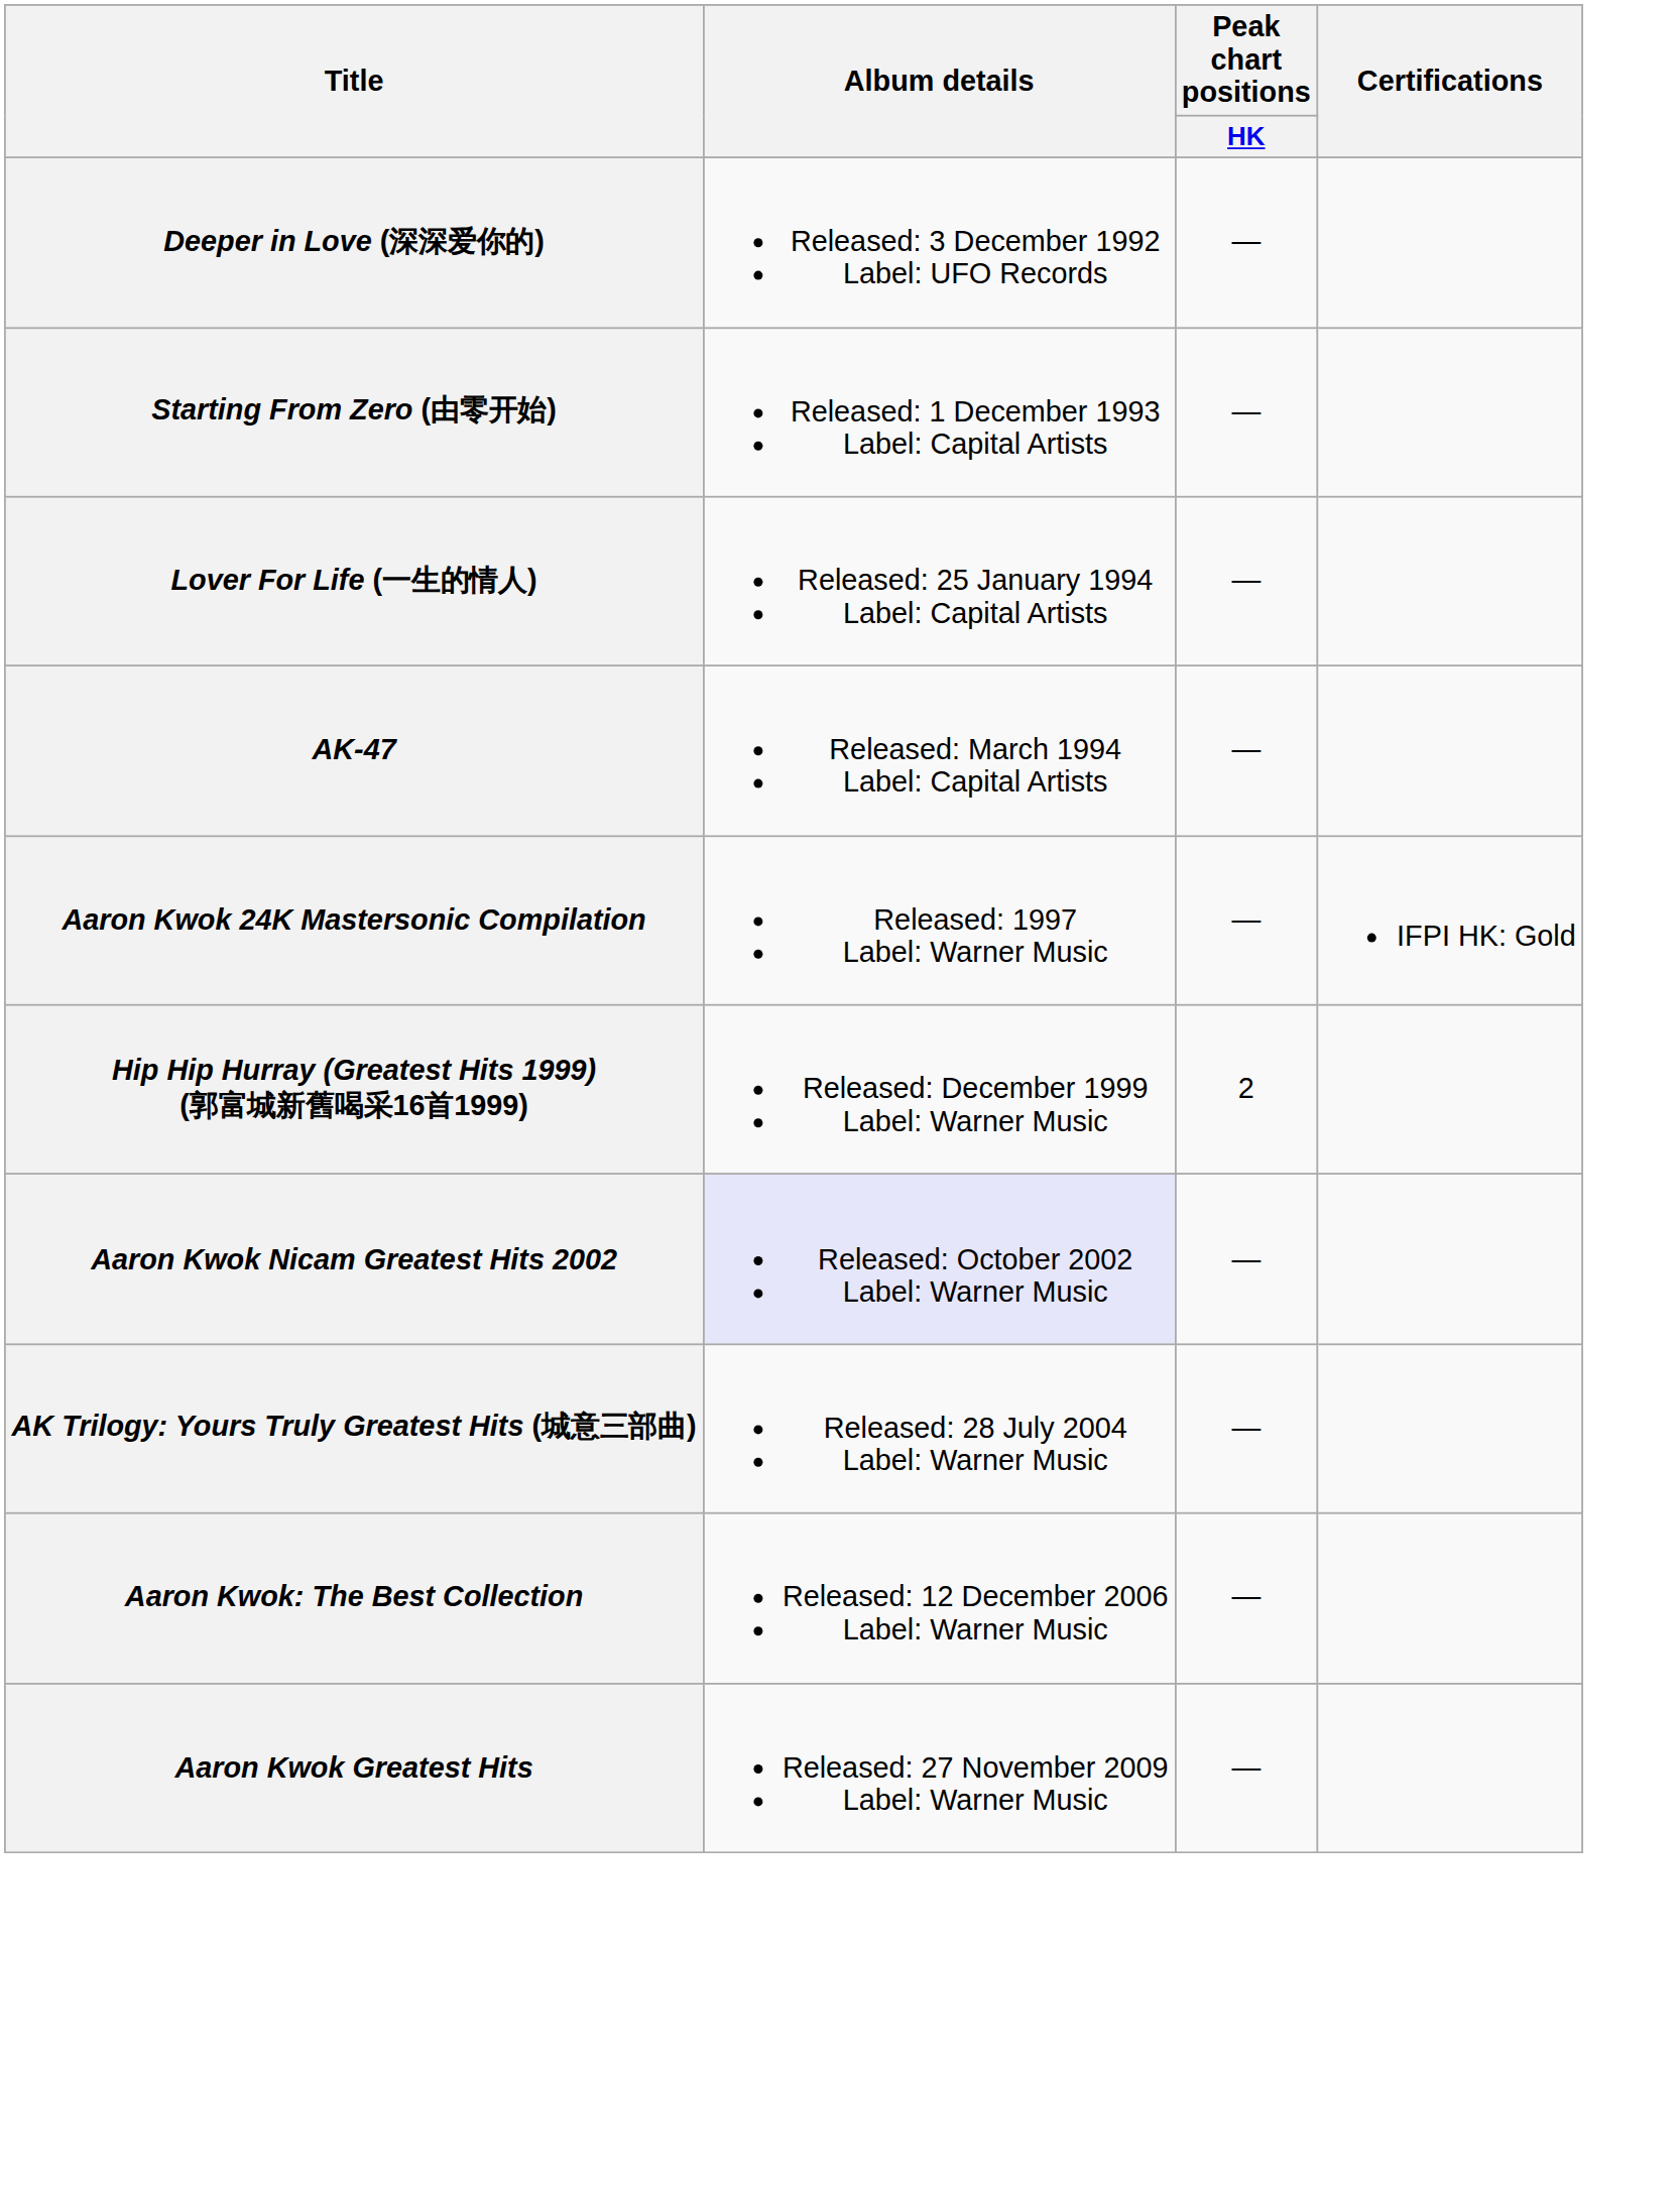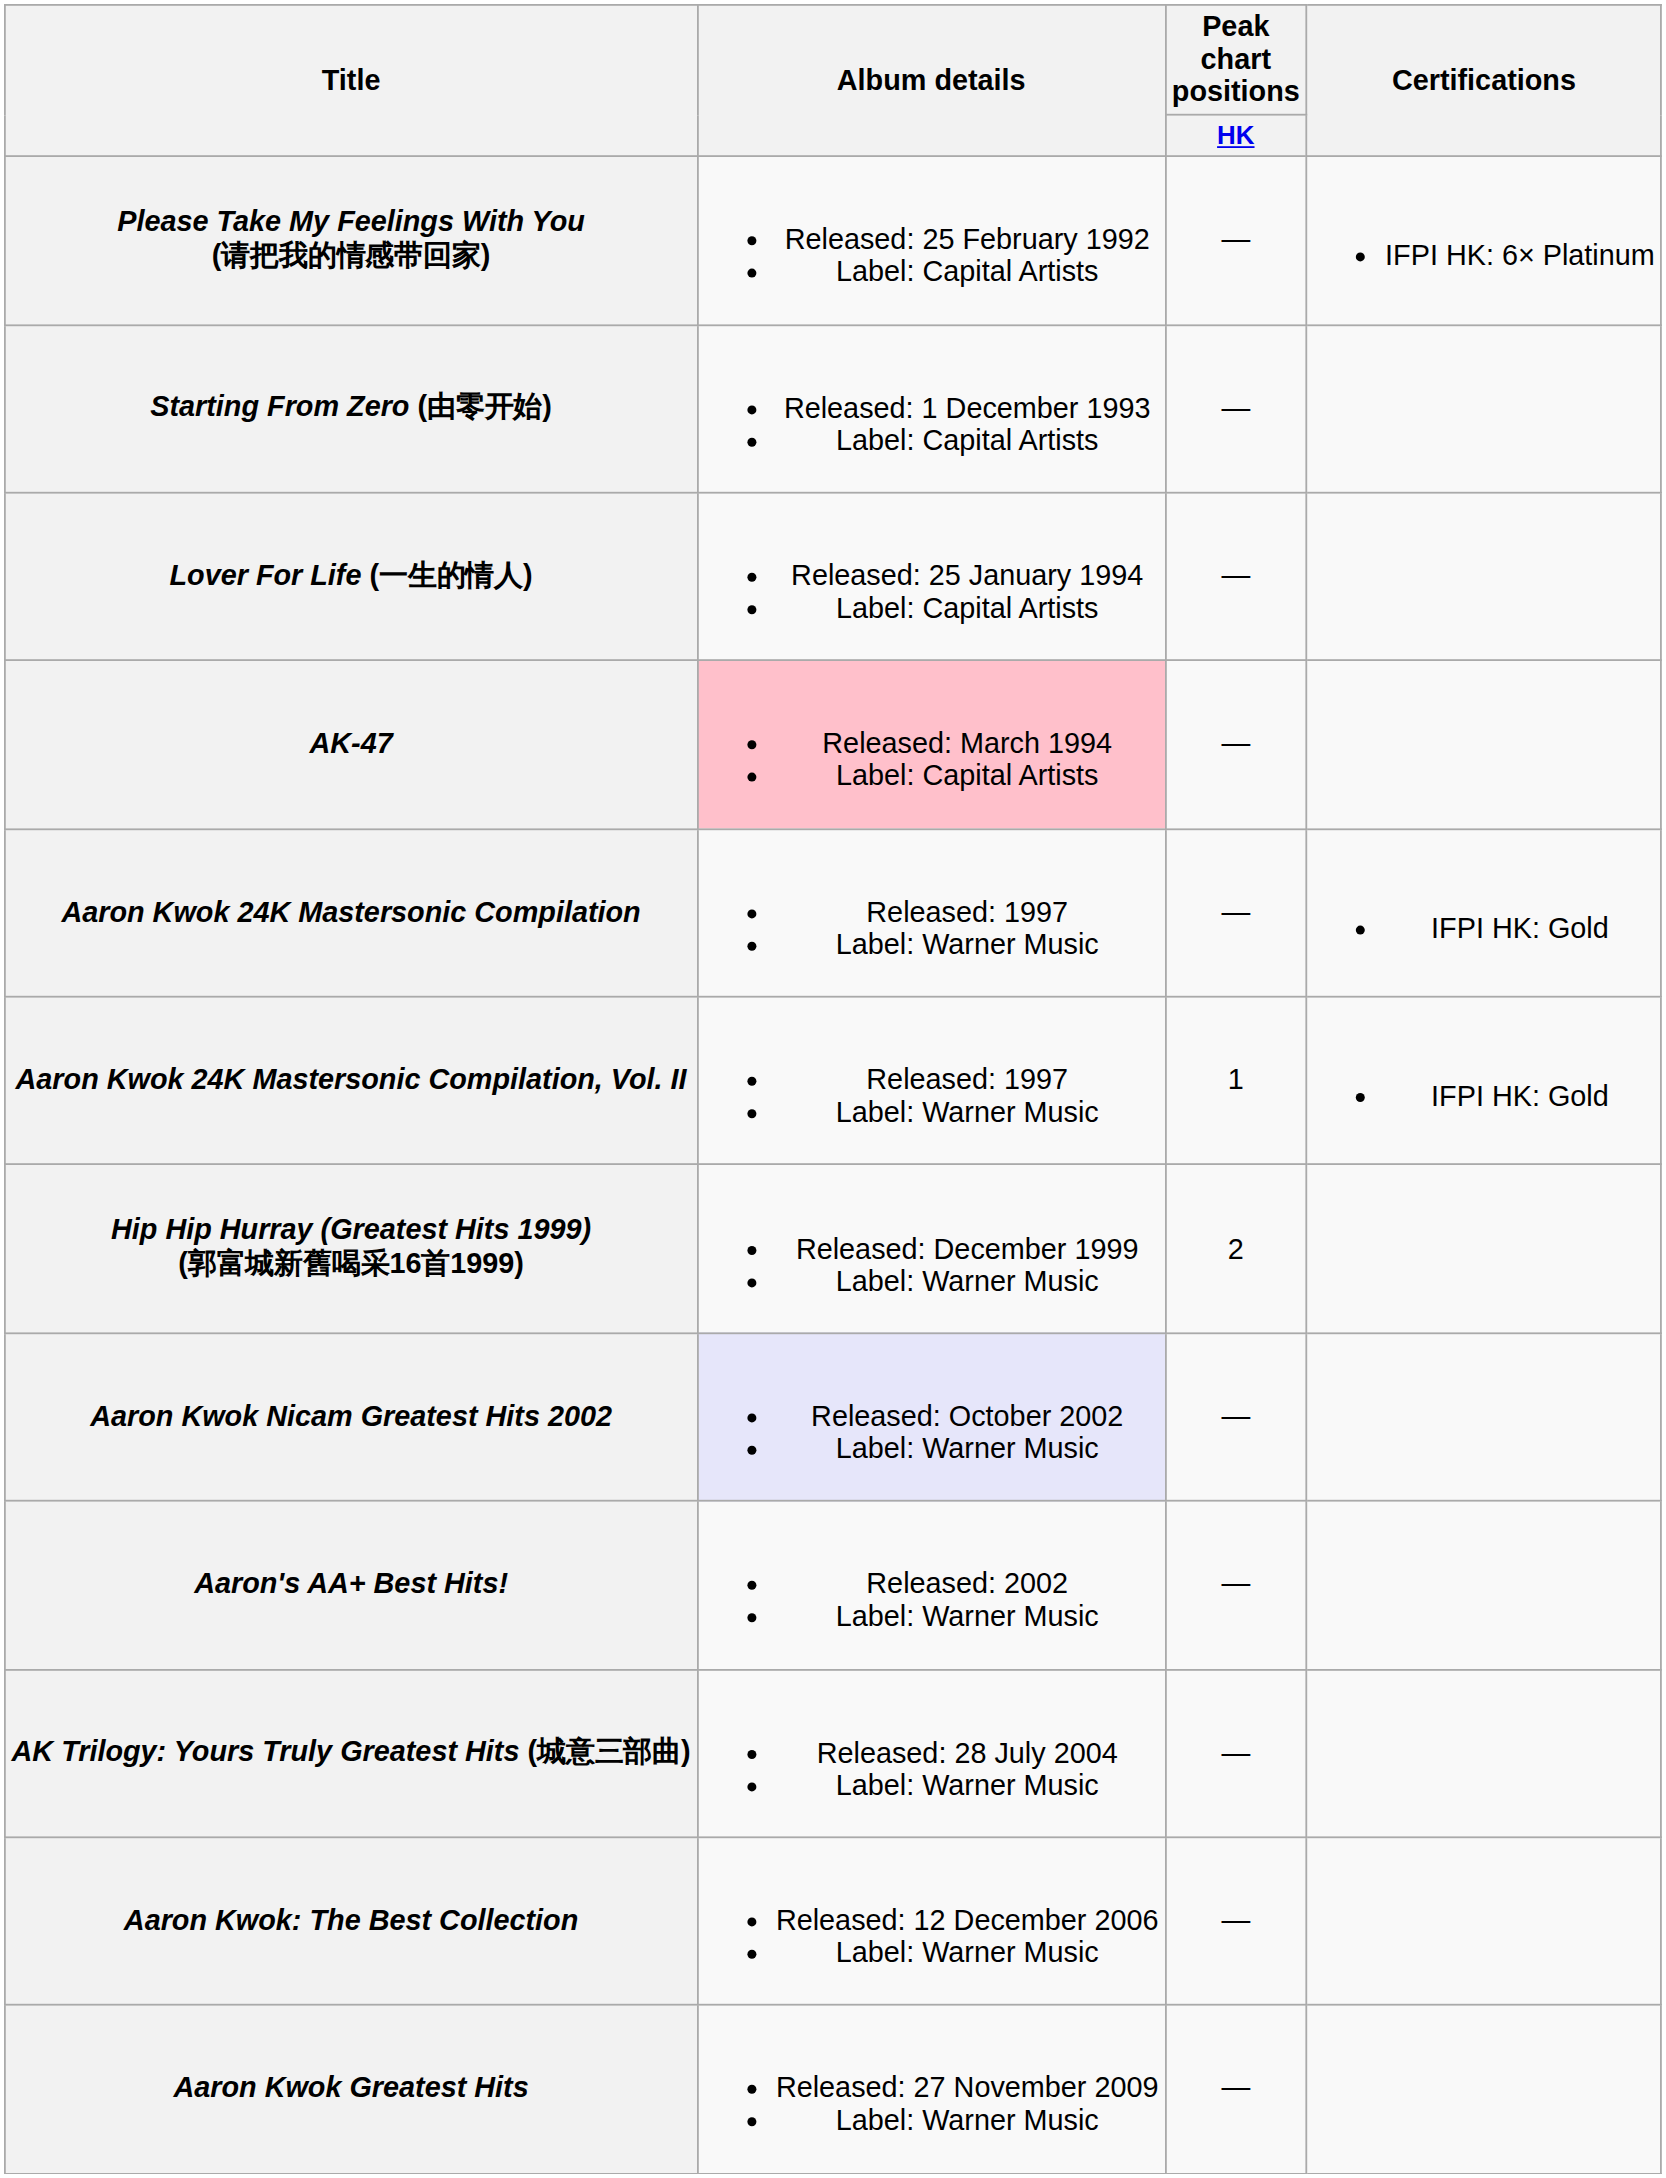 <table class="wikitable plainrowheaders" style="text-align:center;">
 <tr>
 <th rowspan="2">Title</th>
 <th rowspan="2">Album details</th>
 <th>Peak chart positions</th>
 <th rowspan="2">Certifications</th>
 </tr>
 <tr>
 <th scope="col" style="width:3em;font-size:90%;"><a href='#'>HK</a><br></th>
 </tr>
 <tr>
-<th scope="row"><em>Deeper in Love</em> (深深爱你的)</th>
-<td><br><ul><li>Released: 3 December 1992</li><li>Label: UFO Records</li></ul></td>
+<th scope="row"><em>Please Take My Feelings With You</em><br>(请把我的情感带回家)</th>
+<td><br><ul><li>Released: 25 February 1992</li><li>Label: Capital Artists</li></ul></td>
 <td>—</td>
-<td></td>
+<td><br><ul><li>IFPI HK: 6× Platinum</li></ul></td>
 </tr>
 <tr>
 <th scope="row"><em>Starting From Zero</em> (由零开始)</th>
 <td><br><ul><li>Released: 1 December 1993</li><li>Label: Capital Artists</li></ul></td>
 <td>—</td>
 <td></td>
 </tr>
 <tr>
 <th scope="row"><em>Lover For Life</em> (一生的情人)</th>
 <td><br><ul><li>Released: 25 January 1994</li><li>Label: Capital Artists</li></ul></td>
 <td>—</td>
 <td></td>
 </tr>
 <tr>
 <th scope="row"><em>AK-47</em></th>
-<td><br><ul><li>Released: March 1994</li><li>Label: Capital Artists</li></ul></td>
+<td style="background: pink;"><br><ul><li>Released: March 1994</li><li>Label: Capital Artists</li></ul></td>
 <td>—</td>
 <td></td>
 </tr>
 <tr>
 <th scope="row"><em>Aaron Kwok 24K Mastersonic Compilation</em></th>
 <td><br><ul><li>Released: 1997</li><li>Label: Warner Music</li></ul></td>
 <td>—</td>
+<td><br><ul><li>IFPI HK: Gold</li></ul></td>
+</tr>
+<tr>
+<th scope="row"><em>Aaron Kwok 24K Mastersonic Compilation, Vol. II</em></th>
+<td><br><ul><li>Released: 1997</li><li>Label: Warner Music</li></ul></td>
+<td>1</td>
 <td><br><ul><li>IFPI HK: Gold</li></ul></td>
 </tr>
 <tr>
 <th scope="row"><em>Hip Hip Hurray (Greatest Hits 1999)</em><br>(郭富城新舊喝采16首1999)</th>
 <td><br><ul><li>Released: December 1999</li><li>Label: Warner Music</li></ul></td>
 <td>2</td>
 <td></td>
 </tr>
 <tr>
 <th scope="row"><em>Aaron Kwok Nicam Greatest Hits 2002</em></th>
 <td style="background: lavender;"><br><ul><li>Released: October 2002</li><li>Label: Warner Music</li></ul></td>
+<td>—</td>
+<td></td>
+</tr>
+<tr>
+<th scope="row"><em>Aaron's AA+ Best Hits!</em></th>
+<td><br><ul><li>Released: 2002</li><li>Label: Warner Music</li></ul></td>
 <td>—</td>
 <td></td>
 </tr>
 <tr>
 <th scope="row"><em>AK Trilogy: Yours Truly Greatest Hits</em> (城意三部曲)</th>
 <td><br><ul><li>Released: 28 July 2004</li><li>Label: Warner Music</li></ul></td>
 <td>—</td>
 <td></td>
 </tr>
 <tr>
 <th scope="row"><em>Aaron Kwok: The Best Collection</em></th>
 <td><br><ul><li>Released: 12 December 2006</li><li>Label: Warner Music</li></ul></td>
 <td>—</td>
 <td></td>
 </tr>
 <tr>
 <th scope="row"><em>Aaron Kwok Greatest Hits</em></th>
 <td><br><ul><li>Released: 27 November 2009</li><li>Label: Warner Music</li></ul></td>
 <td>—</td>
 <td></td>
 </tr>
 </table>
